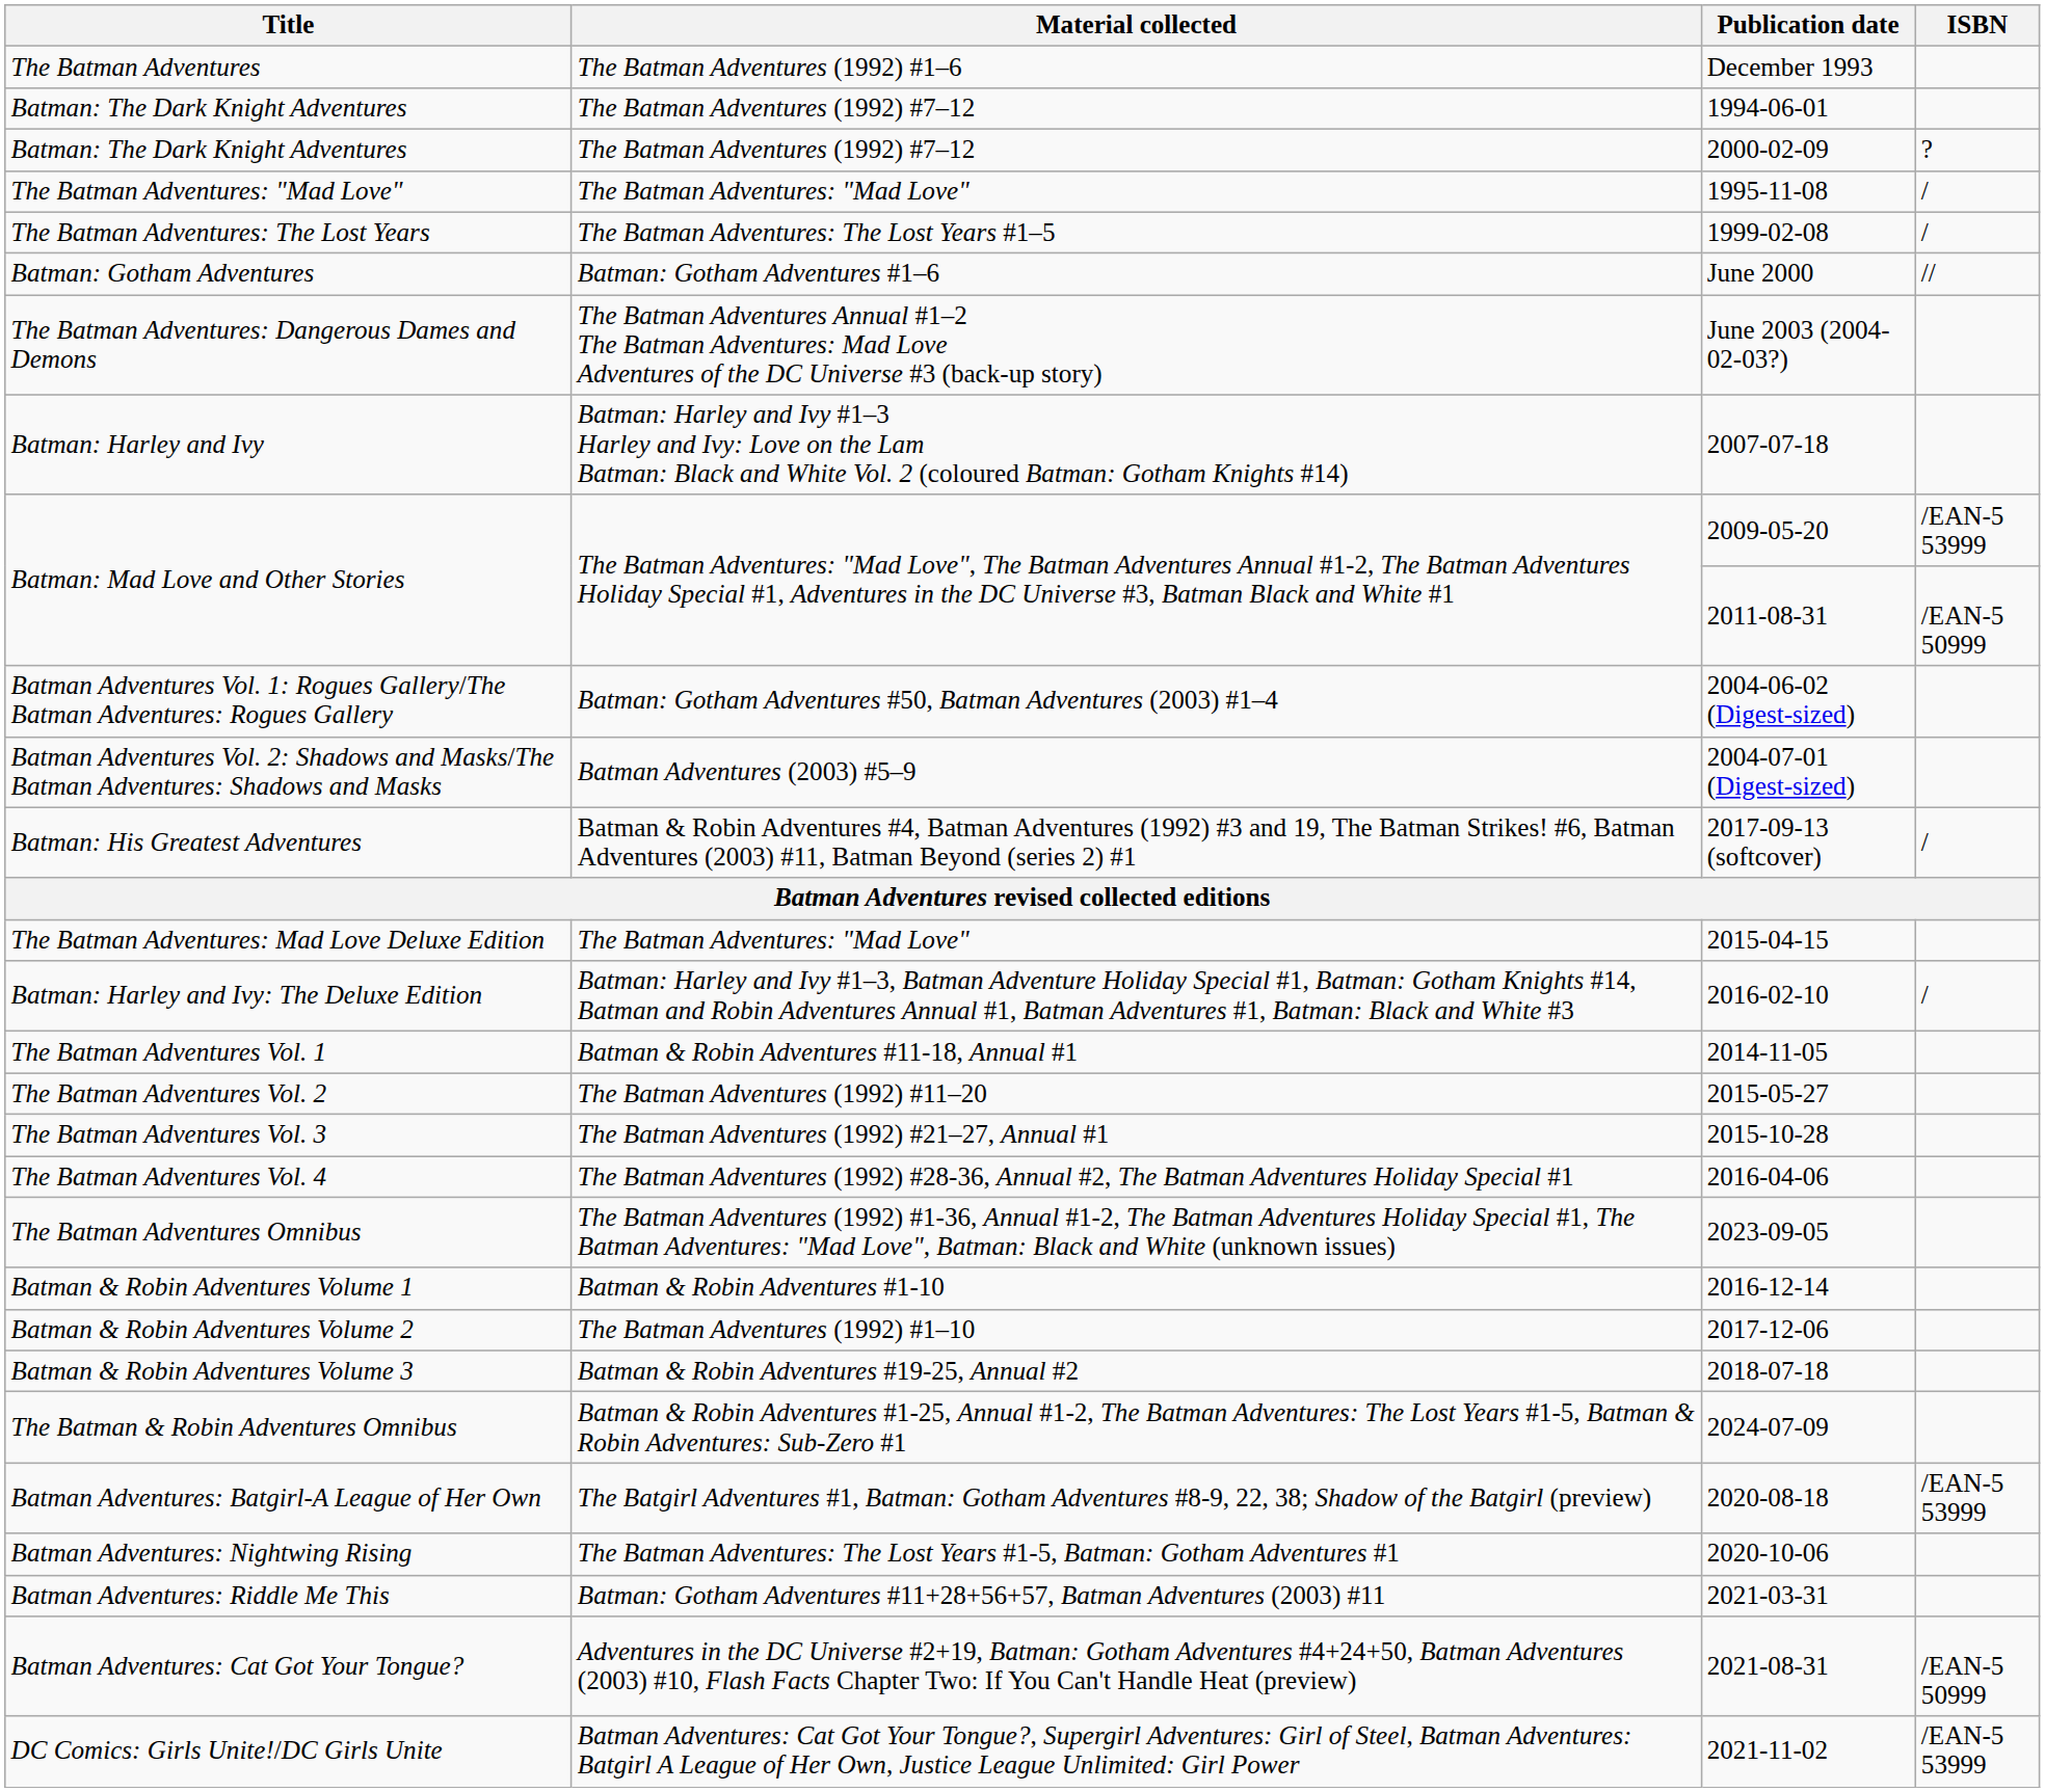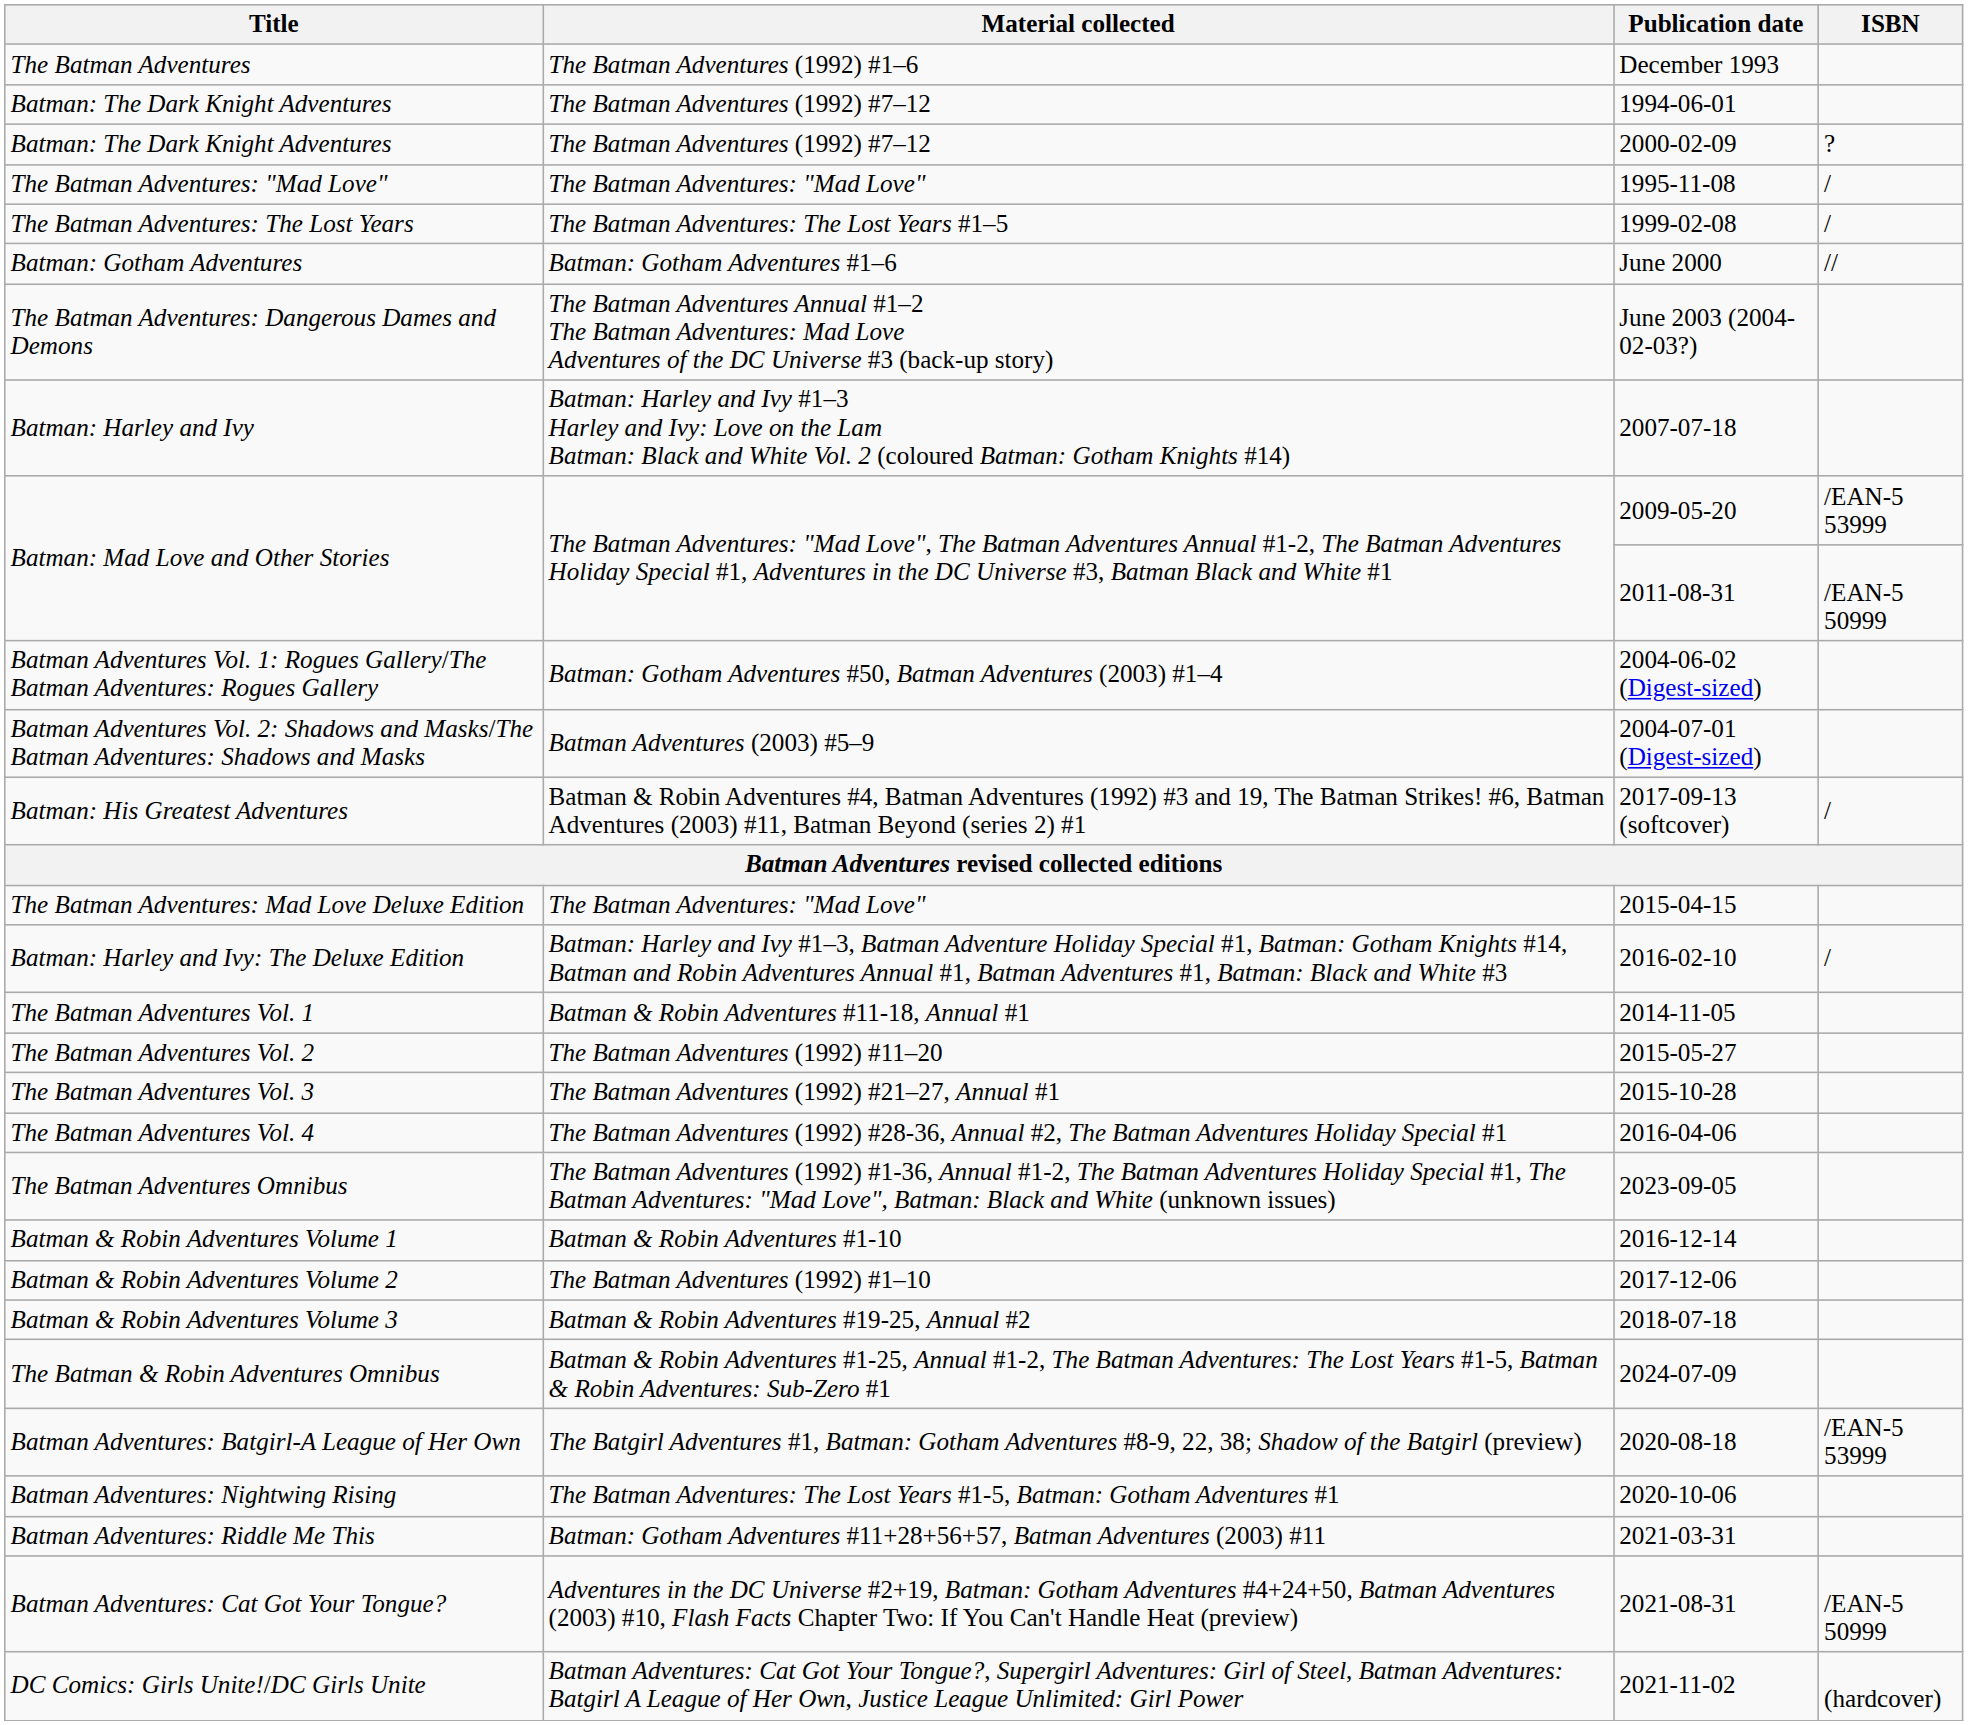 <table class="wikitable">
 <tr>
 <th>Title</th>
 <th>Material collected</th>
 <th>Publication date</th>
 <th>ISBN</th>
 </tr>
 <tr>
 <td><em>The Batman Adventures</em></td>
 <td><em>The Batman Adventures</em> (1992) #1–6</td>
 <td>December 1993</td>
 <td></td>
 </tr>
 <tr>
 <td><em>Batman: The Dark Knight Adventures</em></td>
 <td><em>The Batman Adventures</em> (1992) #7–12</td>
 <td>1994-06-01</td>
 <td><br></td>
 </tr>
 <tr>
 <td><em>Batman: The Dark Knight Adventures</em></td>
 <td><em>The Batman Adventures</em> (1992) #7–12</td>
 <td>2000-02-09</td>
 <td>?</td>
 </tr>
 <tr>
 <td><em>The Batman Adventures: "Mad Love"</em></td>
 <td><em>The Batman Adventures: "Mad Love"</em></td>
 <td>1995-11-08</td>
 <td>/</td>
 </tr>
 <tr>
 <td><em>The Batman Adventures: The Lost Years</em></td>
 <td><em>The Batman Adventures: The Lost Years</em> #1–5</td>
 <td>1999-02-08</td>
 <td>/</td>
 </tr>
 <tr>
 <td><em>Batman: Gotham Adventures</em></td>
 <td><em>Batman: Gotham Adventures</em> #1–6</td>
 <td>June 2000</td>
 <td>//</td>
 </tr>
 <tr>
 <td><em>The Batman Adventures: Dangerous Dames and Demons</em></td>
 <td><em>The Batman Adventures Annual</em> #1–2<br><em>The Batman Adventures: Mad Love</em><br><em>Adventures of the DC Universe</em> #3 (back-up story)</td>
 <td>June 2003 (2004-02-03?)</td>
 <td></td>
 </tr>
 <tr>
 <td><em>Batman: Harley and Ivy</em></td>
 <td><em>Batman: Harley and Ivy</em> #1–3<br><em>Harley and Ivy: Love on the Lam</em><br><em>Batman: Black and White Vol. 2</em> (coloured <em>Batman: Gotham Knights</em> #14)</td>
 <td>2007-07-18</td>
 <td></td>
 </tr>
 <tr>
 <td rowspan=2><em>Batman: Mad Love and Other Stories</em></td>
 <td rowspan=2><em>The Batman Adventures: "Mad Love"</em>, <em>The Batman Adventures Annual</em> #1-2, <em>The Batman Adventures Holiday Special</em> #1, <em>Adventures in the DC Universe</em> #3, <em>Batman Black and White</em> #1</td>
 <td>2009-05-20</td>
 <td>/EAN-5 53999</td>
 </tr>
 <tr>
 <td>2011-08-31</td>
 <td><br>/EAN-5 50999</td>
 </tr>
 <tr>
 <td><em>Batman Adventures Vol. 1: Rogues Gallery</em>/<em>The Batman Adventures: Rogues Gallery</em></td>
 <td><em>Batman: Gotham Adventures</em> #50, <em>Batman Adventures</em> (2003) #1–4</td>
 <td>2004-06-02 (<a href='#'>Digest-sized</a>)</td>
 <td></td>
 </tr>
 <tr>
 <td><em>Batman Adventures Vol. 2: Shadows and Masks</em>/<em>The Batman Adventures: Shadows and Masks</em></td>
 <td><em>Batman Adventures</em> (2003) #5–9</td>
 <td>2004-07-01 (<a href='#'>Digest-sized</a>)</td>
 <td></td>
 </tr>
 <tr>
 <td><em>Batman: His Greatest Adventures</em></td>
 <td>Batman & Robin Adventures #4, Batman Adventures (1992) #3 and 19, The Batman Strikes! #6, Batman Adventures (2003) #11, Batman Beyond (series 2) #1</td>
 <td>2017-09-13 (softcover)</td>
 <td>/</td>
 </tr>
 <tr>
 <th colspan="4"><em>Batman Adventures</em> revised collected editions</th>
 </tr>
 <tr>
 <td><em>The Batman Adventures: Mad Love Deluxe Edition</em></td>
 <td><em>The Batman Adventures: "Mad Love"</em></td>
 <td>2015-04-15</td>
 <td></td>
 </tr>
 <tr>
 <td><em>Batman: Harley and Ivy: The Deluxe Edition</em></td>
 <td><em>Batman: Harley and Ivy</em> #1–3, <em>Batman Adventure Holiday Special</em> #1, <em>Batman: Gotham Knights</em> #14, <em>Batman and Robin Adventures Annual</em> #1, <em>Batman Adventures</em> #1, <em>Batman: Black and White</em> #3</td>
 <td>2016-02-10</td>
 <td>/</td>
 </tr>
 <tr>
 <td><em>The Batman Adventures Vol. 1</em></td>
 <td><em>Batman & Robin Adventures</em> #11-18, <em>Annual</em> #1</td>
 <td>2014-11-05</td>
 <td></td>
 </tr>
 <tr>
 <td><em>The Batman Adventures Vol. 2</em></td>
 <td><em>The Batman Adventures</em> (1992) #11–20</td>
 <td>2015-05-27</td>
 <td></td>
 </tr>
 <tr>
 <td><em>The Batman Adventures Vol. 3</em></td>
 <td><em>The Batman Adventures</em> (1992) #21–27, <em>Annual</em> #1</td>
 <td>2015-10-28</td>
 <td></td>
 </tr>
 <tr>
 <td><em>The Batman Adventures Vol. 4</em></td>
 <td><em>The Batman Adventures</em> (1992) #28-36, <em>Annual</em> #2, <em>The Batman Adventures Holiday Special</em> #1</td>
 <td>2016-04-06</td>
 <td></td>
 </tr>
 <tr>
 <td><em>The Batman Adventures Omnibus</em></td>
 <td><em>The Batman Adventures</em> (1992) #1-36, <em>Annual</em> #1-2, <em>The Batman Adventures Holiday Special</em> #1, <em>The Batman Adventures: "Mad Love", Batman: Black and White</em> (unknown issues)</td>
 <td>2023-09-05</td>
 <td></td>
 </tr>
 <tr>
 <td><em>Batman & Robin Adventures Volume 1</em></td>
 <td><em>Batman & Robin Adventures</em> #1-10</td>
 <td>2016-12-14</td>
 <td></td>
 </tr>
 <tr>
 <td><em>Batman & Robin Adventures Volume 2</em></td>
 <td><em>The Batman Adventures</em> (1992) #1–10</td>
 <td>2017-12-06</td>
 <td></td>
 </tr>
 <tr>
 <td><em>Batman & Robin Adventures Volume 3</em></td>
 <td><em>Batman & Robin Adventures</em> #19-25, <em>Annual</em> #2</td>
 <td>2018-07-18</td>
 <td></td>
 </tr>
 <tr>
 <td><em>The Batman & Robin Adventures Omnibus</em></td>
 <td><em>Batman & Robin Adventures</em> #1-25, <em>Annual</em> #1-2, <em>The Batman Adventures: The Lost Years</em> #1-5, <em>Batman & Robin Adventures: Sub-Zero</em> #1</td>
 <td>2024-07-09</td>
 <td></td>
 </tr>
 <tr>
 <td><em>Batman Adventures: Batgirl-A League of Her Own</em></td>
 <td><em>The Batgirl Adventures</em> #1, <em>Batman: Gotham Adventures</em> #8-9, 22, 38; <em>Shadow of the Batgirl</em> (preview)</td>
 <td>2020-08-18</td>
 <td>/EAN-5 53999</td>
 </tr>
 <tr>
 <td><em>Batman Adventures: Nightwing Rising</em></td>
 <td><em>The Batman Adventures: The Lost Years</em> #1-5, <em>Batman: Gotham Adventures</em> #1</td>
 <td>2020-10-06</td>
 <td><br></td>
 </tr>
 <tr>
 <td><em>Batman Adventures: Riddle Me This</em></td>
 <td><em>Batman: Gotham Adventures</em> #11+28+56+57, <em>Batman Adventures</em> (2003) #11</td>
 <td>2021-03-31</td>
 <td><br></td>
 </tr>
 <tr>
 <td><em>Batman Adventures: Cat Got Your Tongue?</em></td>
 <td><em>Adventures in the DC Universe</em> #2+19, <em>Batman: Gotham Adventures</em> #4+24+50, <em>Batman Adventures</em> (2003) #10, <em>Flash Facts</em> Chapter Two: If You Can't Handle Heat (preview)</td>
 <td>2021-08-31</td>
 <td><br>/EAN-5 50999</td>
 </tr>
 <tr>
 <td><em>DC Comics: Girls Unite!</em>/<em>DC Girls Unite</em></td>
 <td><em>Batman Adventures: Cat Got Your Tongue?</em>, <em>Supergirl Adventures: Girl of Steel</em>, <em>Batman Adventures: Batgirl A League of Her Own</em>, <em>Justice League Unlimited: Girl Power</em></td>
 <td>2021-11-02</td>
-<td>/EAN-5 53999</td>
+<td><br> (hardcover)</td>
 </tr>
 </table>
